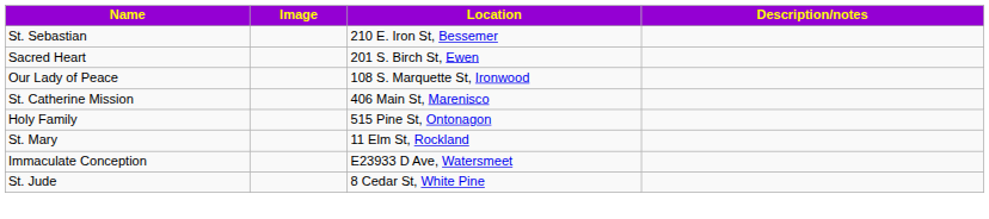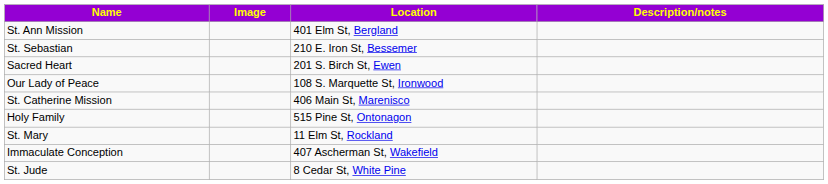 <table class="wikitable sortable" style="width:75%">
 <tr>
 <th style="background:darkviolet; color:yellow;" width="25%"><strong>Name</strong></th>
 <th style="background:darkviolet; color:yellow;" width="10%"><strong>Image</strong></th>
 <th style="background:darkviolet; color:yellow;" width="30%"><strong>Location</strong></th>
 <th style="background:darkviolet; color:yellow;" width="35%"><strong>Description/notes</strong></th>
+</tr>
+<tr>
+<td>St. Ann Mission</td>
+<td></td>
+<td>401 Elm St, <a href='#'>Bergland</a></td>
+<td></td>
 </tr>
 <tr>
 <td>St. Sebastian</td>
 <td></td>
 <td>210 E. Iron St, <a href='#'>Bessemer</a></td>
 <td></td>
 </tr>
 <tr>
 <td>Sacred Heart</td>
 <td></td>
 <td>201 S. Birch St, <a href='#'>Ewen</a></td>
 <td></td>
 </tr>
 <tr>
 <td>Our Lady of Peace</td>
 <td></td>
 <td>108 S. Marquette St, <a href='#'>Ironwood</a></td>
 <td></td>
 </tr>
 <tr>
 <td>St. Catherine Mission</td>
 <td></td>
 <td>406 Main St, <a href='#'>Marenisco</a></td>
 <td></td>
 </tr>
 <tr>
 <td>Holy Family</td>
 <td></td>
 <td>515 Pine St, <a href='#'>Ontonagon</a></td>
 <td></td>
 </tr>
 <tr>
 <td>St. Mary</td>
 <td></td>
 <td>11 Elm St, <a href='#'>Rockland</a></td>
 <td></td>
 </tr>
 <tr>
 <td>Immaculate Conception</td>
 <td></td>
-<td>E23933 D Ave, <a href='#'>Watersmeet</a></td>
+<td>407 Ascherman St, <a href='#'>Wakefield</a></td>
 <td></td>
 </tr>
 <tr>
 <td>St. Jude</td>
 <td></td>
 <td>8 Cedar St, <a href='#'>White Pine</a></td>
 <td></td>
 </tr>
 </table>
